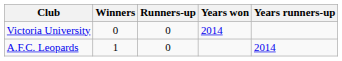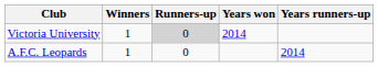 <table class="wikitable sortable">
 <tr>
 <th>Club</th>
 <th>Winners</th>
 <th>Runners-up</th>
 <th>Years won</th>
 <th>Years runners-up</th>
 </tr>
 <tr>
 <td> <a href='#'>Victoria University</a></td>
-<td align="center">0</td>
-<td align="center">0</td>
+<td align="center">1</td>
+<td align="center" style="background: lightgrey;">0</td>
 <td><a href='#'>2014</a></td>
 <td></td>
 </tr>
 <tr>
 <td> <a href='#'>A.F.C. Leopards</a></td>
 <td align="center">1</td>
 <td align="center">0</td>
 <td></td>
 <td><a href='#'>2014</a></td>
 </tr>
 </table>
